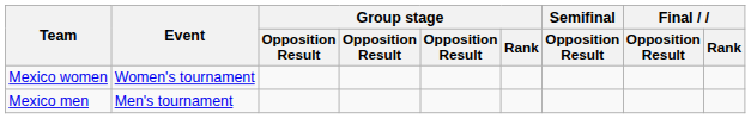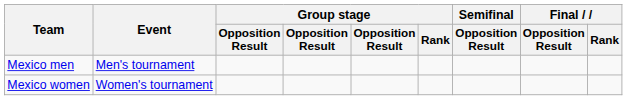 <table class=wikitable style=font-size:90%;text-align:center>
 <tr>
 <th rowspan=2>Team</th>
 <th rowspan=2>Event</th>
 <th colspan=4>Group stage</th>
 <th>Semifinal</th>
 <th colspan=2>Final /  / </th>
 </tr>
 <tr style=font-size:95%>
 <th>Opposition<br>Result</th>
 <th>Opposition<br>Result</th>
 <th>Opposition<br>Result</th>
 <th>Rank</th>
 <th>Opposition<br>Result</th>
 <th>Opposition<br>Result</th>
 <th>Rank</th>
 </tr>
 <tr>
+<td align=left><a href='#'>Mexico men</a></td>
+<td align=left><a href='#'>Men's tournament</a></td>
+<td></td>
+<td></td>
+<td></td>
+<td></td>
+<td></td>
+<td></td>
+<td></td>
+</tr>
+<tr>
 <td style="text-align:left"><a href='#'>Mexico women</a></td>
 <td style="text-align:left"><a href='#'>Women's tournament</a></td>
 <td></td>
 <td></td>
 <td></td>
 <td></td>
 <td></td>
 <td></td>
 <td></td>
 </tr>
-<tr>
-<td align=left><a href='#'>Mexico men</a></td>
-<td align=left><a href='#'>Men's tournament</a></td>
-<td></td>
-<td></td>
-<td></td>
-<td></td>
-<td></td>
-<td></td>
-<td></td>
-</tr>
 </table>
